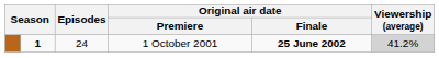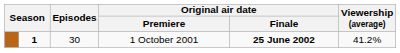 <table class="wikitable" style="text-align: center; width: 50%;">
 <tr>
 <th colspan="2" rowspan="2" style="padding:0 8px; width:5%;">Season</th>
 <th rowspan="2">Episodes</th>
 <th colspan="2" style="padding:0 80px; width:75%;">Original air date</th>
 <th rowspan="2">Viewership<br><small>(average)</small></th>
 </tr>
 <tr>
 <th>Premiere</th>
 <th>Finale</th>
 </tr>
 <tr>
 <td style="background:#B96618; color:#100; text-align:center;"></td>
 <td><strong>1</strong></td>
-<td>24</td>
+<td>30</td>
 <td style="padding: 0 8px;">1 October 2001</td>
 <td><strong>25 June 2002</strong></td>
-<td style="background: lightgrey;">41.2%</td>
+<td>41.2%</td>
 </tr>
 </table>
